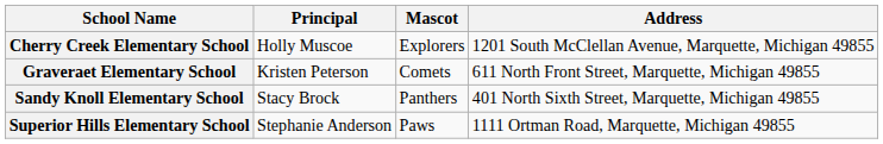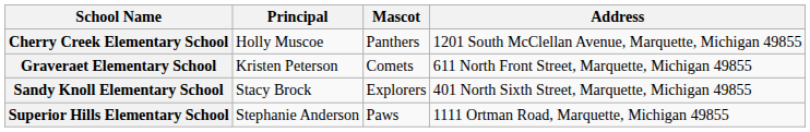 <table class="wikitable sortable plainrowheaders">
 <tr>
 <th scope="col">School Name</th>
 <th scope="col">Principal</th>
 <th scope="col">Mascot</th>
 <th scope="col">Address</th>
 </tr>
 <tr>
 <th scope="row">Cherry Creek Elementary School</th>
 <td>Holly Muscoe</td>
-<td>Explorers</td>
+<td>Panthers</td>
 <td>1201 South McClellan Avenue, Marquette, Michigan 49855</td>
 </tr>
 <tr>
 <th scope="row">Graveraet Elementary School</th>
 <td>Kristen Peterson</td>
 <td>Comets</td>
 <td>611 North Front Street, Marquette, Michigan 49855</td>
 </tr>
 <tr>
 <th scope="row">Sandy Knoll Elementary School</th>
 <td>Stacy Brock</td>
-<td>Panthers</td>
+<td>Explorers</td>
 <td>401 North Sixth Street, Marquette, Michigan 49855</td>
 </tr>
 <tr>
 <th scope="row">Superior Hills Elementary School</th>
 <td>Stephanie Anderson</td>
 <td>Paws</td>
 <td>1111 Ortman Road, Marquette, Michigan 49855</td>
 </tr>
 </table>
